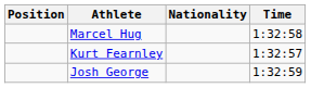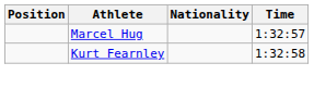 <table class="wikitable sortable" border="1">
 <tr>
 <th>Position</th>
 <th>Athlete</th>
 <th>Nationality</th>
 <th>Time</th>
 </tr>
 <tr>
 <td align=center></td>
 <td><a href='#'>Marcel Hug</a></td>
 <td></td>
-<td>1:32:58</td>
+<td>1:32:57</td>
 </tr>
 <tr>
 <td align=center></td>
 <td><a href='#'>Kurt Fearnley</a></td>
 <td></td>
-<td>1:32:57</td>
-</tr>
-<tr>
-<td align=center></td>
-<td><a href='#'>Josh George</a></td>
-<td></td>
-<td>1:32:59</td>
+<td>1:32:58</td>
 </tr>
 </table>
